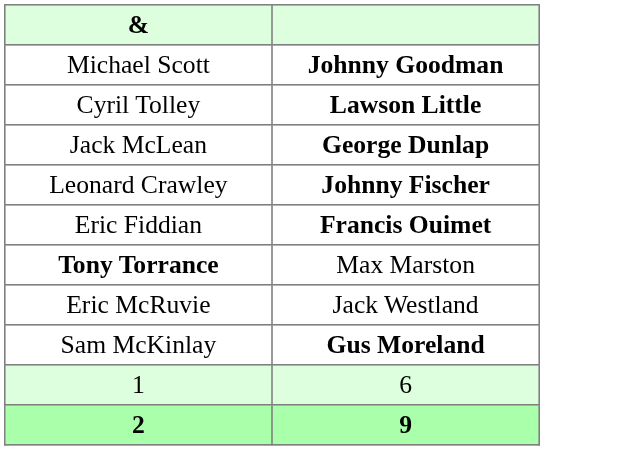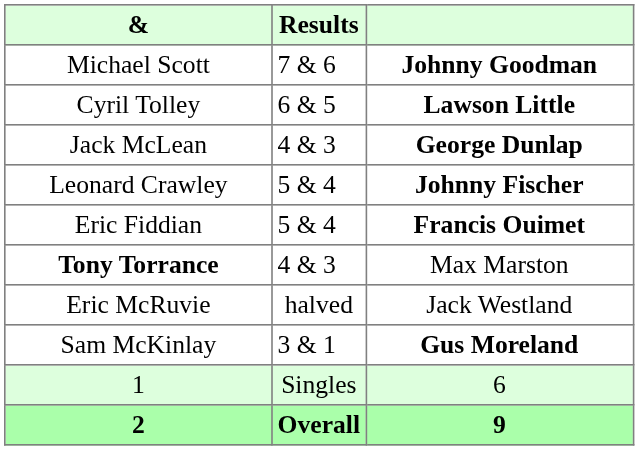 <table border="1" cellpadding="3" style="border-collapse: collapse; text-align:center;">
 <tr style="background:#ddffdd;">
 <th width=160> & </th>
+<th>Results</th>
 <th width=160></th>
 </tr>
 <tr>
 <td>Michael Scott</td>
+<td align=left> 7 & 6</td>
 <td><strong>Johnny Goodman</strong></td>
 </tr>
 <tr>
 <td>Cyril Tolley</td>
+<td align=left> 6 & 5</td>
 <td><strong>Lawson Little</strong></td>
 </tr>
 <tr>
 <td>Jack McLean</td>
+<td align=left> 4 & 3</td>
 <td><strong>George Dunlap</strong></td>
 </tr>
 <tr>
 <td>Leonard Crawley</td>
+<td align=left> 5 & 4</td>
 <td><strong>Johnny Fischer</strong></td>
 </tr>
 <tr>
 <td>Eric Fiddian</td>
+<td align=left> 5 & 4</td>
 <td><strong>Francis Ouimet</strong></td>
 </tr>
 <tr>
 <td><strong>Tony Torrance</strong></td>
+<td align=left> 4 & 3</td>
 <td>Max Marston</td>
 </tr>
 <tr>
 <td>Eric McRuvie</td>
+<td>halved</td>
 <td>Jack Westland</td>
 </tr>
 <tr>
 <td>Sam McKinlay</td>
+<td align=left> 3 & 1</td>
 <td><strong>Gus Moreland</strong></td>
 </tr>
 <tr style="background:#ddffdd;">
 <td>1</td>
+<td>Singles</td>
 <td>6</td>
 </tr>
 <tr style="background:#aaffaa;">
 <th>2</th>
+<th>Overall</th>
 <th>9</th>
 </tr>
 </table>
